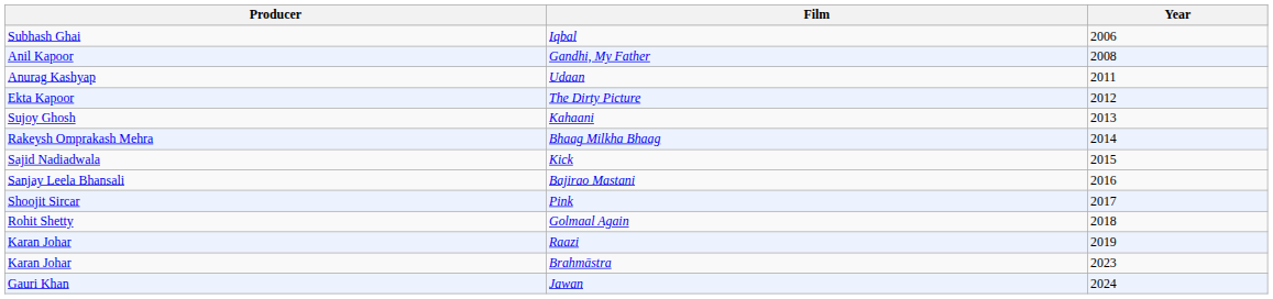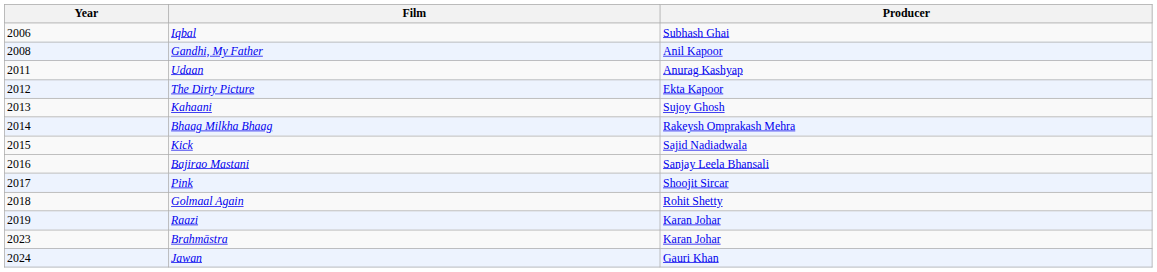 <table class="wikitable" style="width:98%;">
 <tr style="background:#bebebe;">
+<th style="width:10%;">Year</th>
+<th style="width:30%;">Film</th>
 <th style="width:30%;">Producer</th>
-<th style="width:30%;">Film</th>
-<th style="width:10%;">Year</th>
 </tr>
 <tr>
+<td>2006</td>
+<td><em><a href='#'>Iqbal</a></em></td>
 <td><a href='#'>Subhash Ghai</a></td>
-<td><em><a href='#'>Iqbal</a></em></td>
-<td>2006</td>
 </tr>
 <tr bgcolor=#edf3fe>
+<td>2008</td>
+<td><em><a href='#'>Gandhi, My Father</a></em></td>
 <td><a href='#'>Anil Kapoor</a></td>
-<td><em><a href='#'>Gandhi, My Father</a></em></td>
-<td>2008</td>
 </tr>
 <tr>
+<td>2011</td>
+<td><em><a href='#'>Udaan</a></em></td>
 <td><a href='#'>Anurag Kashyap</a></td>
-<td><em><a href='#'>Udaan</a></em></td>
-<td>2011</td>
 </tr>
 <tr bgcolor=#edf3fe>
+<td>2012</td>
+<td><em><a href='#'>The Dirty Picture</a></em></td>
 <td><a href='#'>Ekta Kapoor</a></td>
-<td><em><a href='#'>The Dirty Picture</a></em></td>
-<td>2012</td>
 </tr>
 <tr>
+<td>2013</td>
+<td><em><a href='#'>Kahaani</a></em></td>
 <td><a href='#'>Sujoy Ghosh</a></td>
-<td><em><a href='#'>Kahaani</a></em></td>
-<td>2013</td>
 </tr>
 <tr bgcolor=#edf3fe>
+<td>2014</td>
+<td><em><a href='#'>Bhaag Milkha Bhaag</a></em></td>
 <td><a href='#'>Rakeysh Omprakash Mehra</a></td>
-<td><em><a href='#'>Bhaag Milkha Bhaag</a></em></td>
-<td>2014</td>
 </tr>
 <tr>
+<td>2015</td>
+<td><a href='#'><em>Kick</em></a></td>
 <td><a href='#'>Sajid Nadiadwala</a></td>
-<td><a href='#'><em>Kick</em></a></td>
-<td>2015</td>
 </tr>
 <tr>
+<td>2016</td>
+<td><em><a href='#'>Bajirao Mastani</a></em></td>
 <td><a href='#'>Sanjay Leela Bhansali</a></td>
-<td><em><a href='#'>Bajirao Mastani</a></em></td>
-<td>2016</td>
 </tr>
 <tr bgcolor=#edf3fe>
+<td>2017</td>
+<td><em><a href='#'>Pink</a></em></td>
 <td><a href='#'>Shoojit Sircar</a></td>
-<td><em><a href='#'>Pink</a></em></td>
-<td>2017</td>
 </tr>
 <tr>
+<td>2018</td>
+<td><em><a href='#'>Golmaal Again</a></em></td>
 <td><a href='#'>Rohit Shetty</a></td>
-<td><em><a href='#'>Golmaal Again</a></em></td>
-<td>2018</td>
 </tr>
 <tr bgcolor=#edf3fe>
+<td>2019</td>
+<td><em><a href='#'>Raazi</a></em></td>
 <td><a href='#'>Karan Johar</a></td>
-<td><em><a href='#'>Raazi</a></em></td>
-<td>2019</td>
 </tr>
 <tr>
+<td>2023</td>
+<td><em><a href='#'>Brahmāstra</a></em></td>
 <td><a href='#'>Karan Johar</a></td>
-<td><em><a href='#'>Brahmāstra</a></em></td>
-<td>2023</td>
 </tr>
 <tr bgcolor=#edf3fe>
+<td>2024</td>
+<td><em><a href='#'>Jawan</a></em></td>
 <td><a href='#'>Gauri Khan</a></td>
-<td><em><a href='#'>Jawan</a></em></td>
-<td>2024</td>
 </tr>
 </table>
